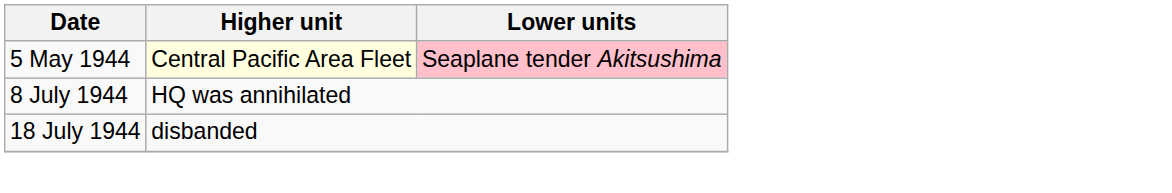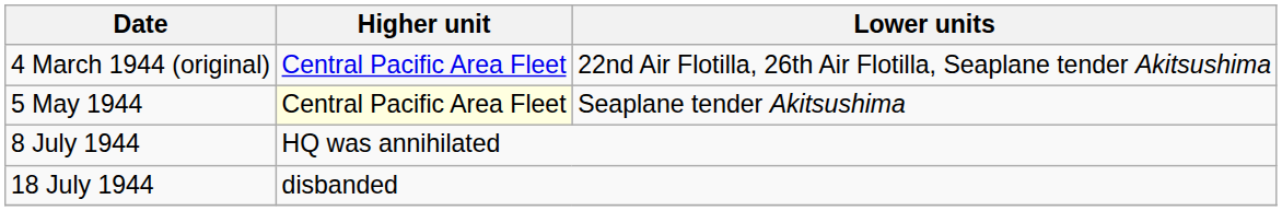 <table class="wikitable">
 <tr>
 <th>Date</th>
 <th>Higher unit</th>
 <th>Lower units</th>
 </tr>
 <tr>
+<td>4 March 1944 (original)</td>
+<td><a href='#'>Central Pacific Area Fleet</a></td>
+<td>22nd Air Flotilla, 26th Air Flotilla, Seaplane tender <em>Akitsushima</em></td>
+</tr>
+<tr>
 <td>5 May 1944</td>
 <td style="background: lightyellow;">Central Pacific Area Fleet</td>
-<td style="background: pink;">Seaplane tender <em>Akitsushima</em></td>
+<td>Seaplane tender <em>Akitsushima</em></td>
 </tr>
 <tr>
 <td>8 July 1944</td>
 <td colspan="2">HQ was annihilated</td>
 </tr>
 <tr>
 <td>18 July 1944</td>
 <td colspan="2">disbanded</td>
 </tr>
 <tr>
 </tr>
 </table>
